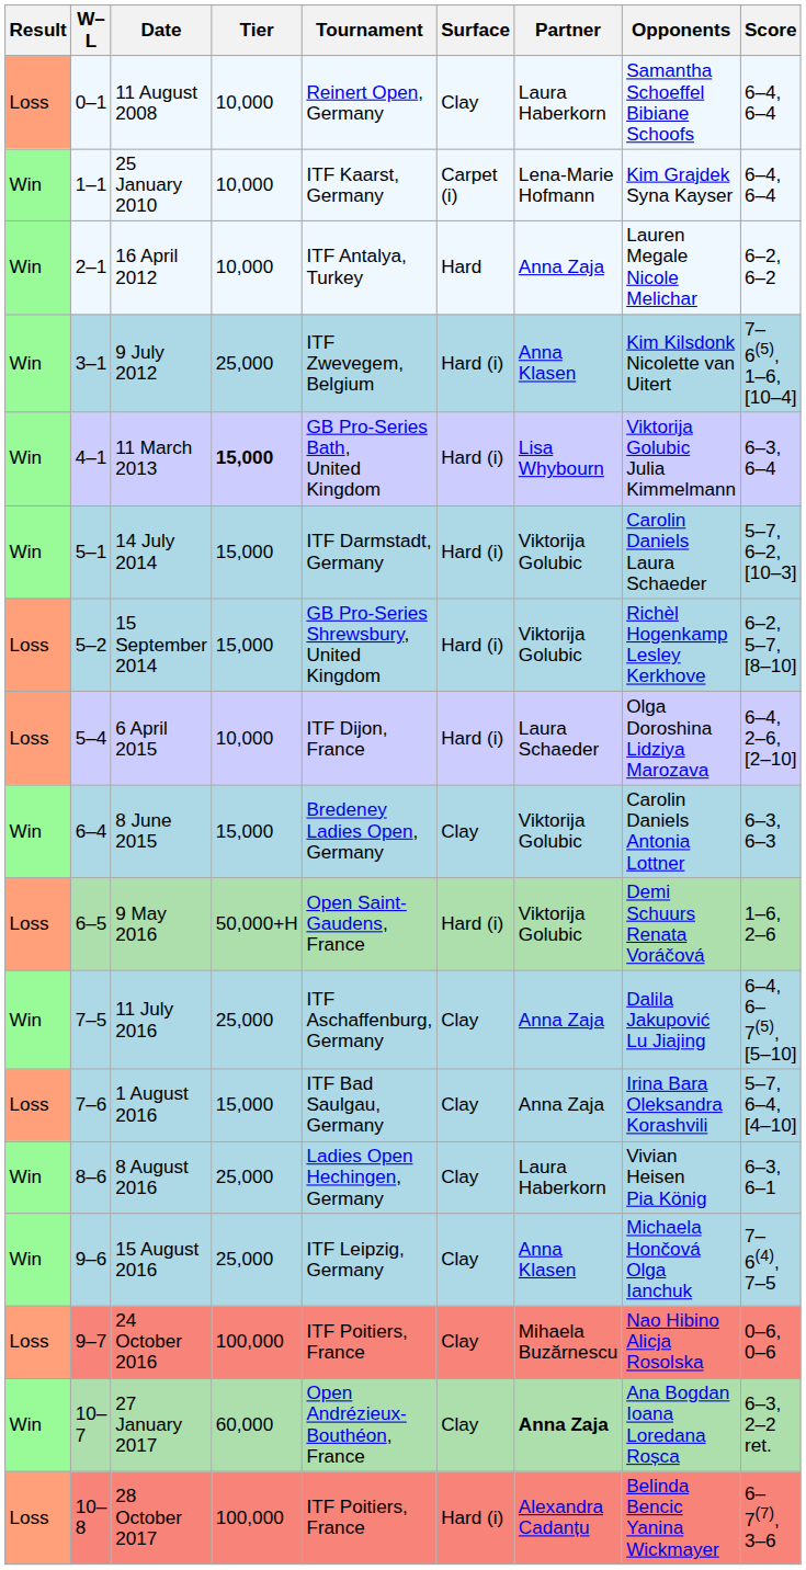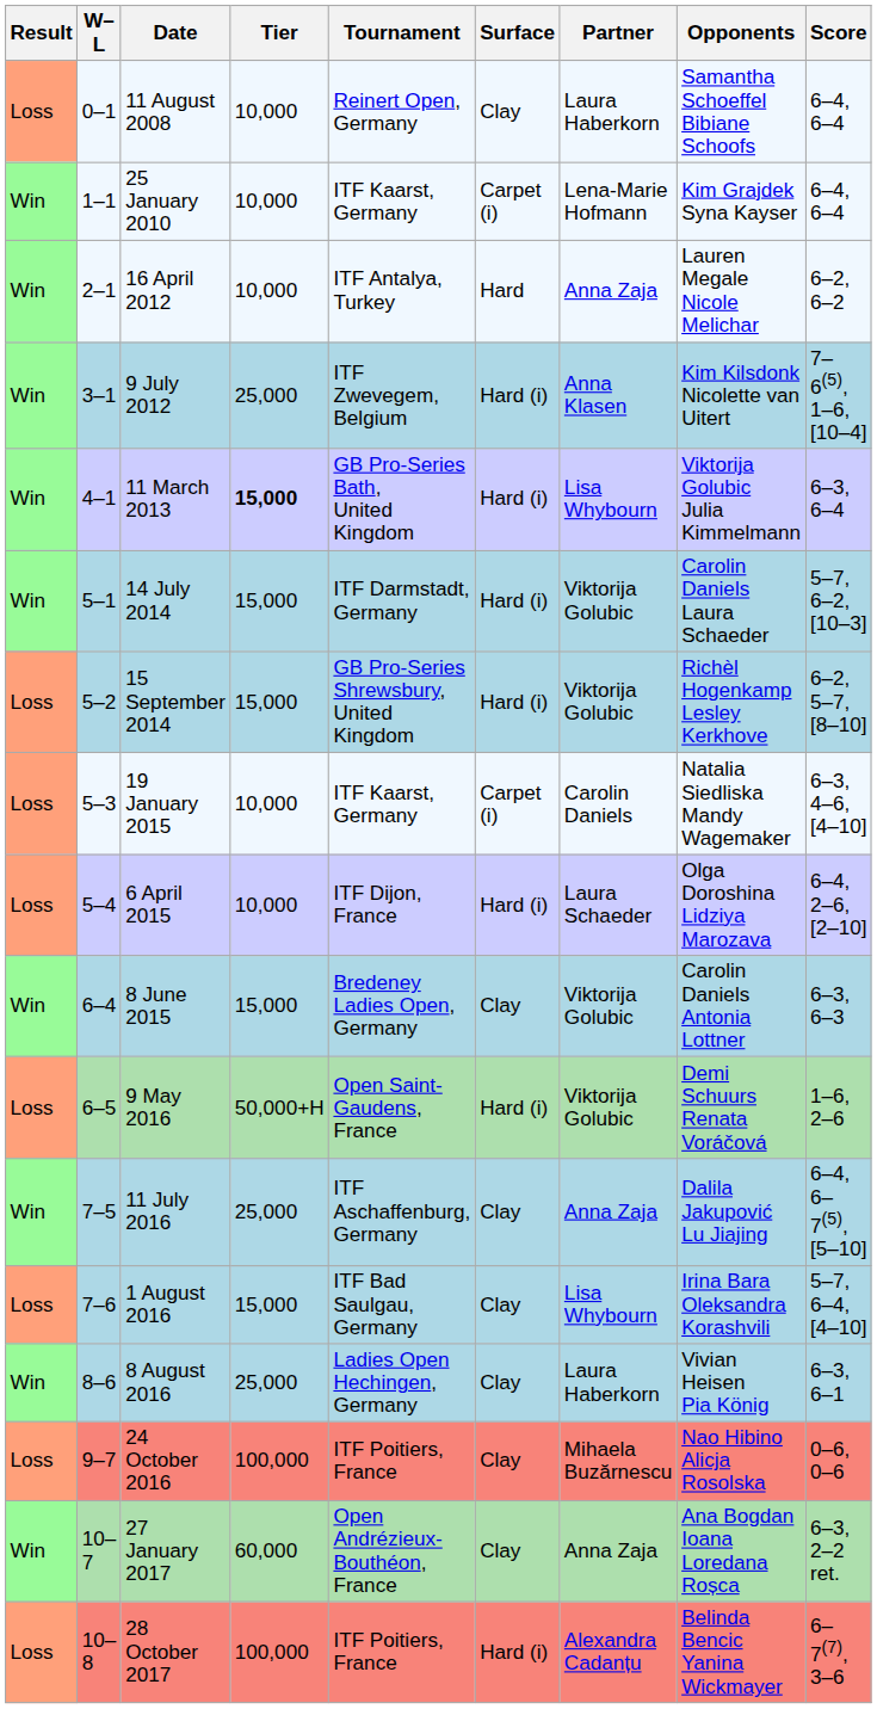 <table class="sortable wikitable">
 <tr>
 <th>Result</th>
 <th class="unsortable">W–L</th>
 <th>Date</th>
 <th>Tier</th>
 <th>Tournament</th>
 <th>Surface</th>
 <th>Partner</th>
 <th>Opponents</th>
 <th class="unsortable">Score</th>
 </tr>
 <tr style="background:#f0f8ff;">
 <td style="background:#ffa07a;">Loss</td>
 <td>0–1</td>
 <td>11 August 2008</td>
 <td>10,000</td>
 <td><a href='#'>Reinert Open</a>, Germany</td>
 <td>Clay</td>
 <td> Laura Haberkorn</td>
 <td> <a href='#'>Samantha Schoeffel</a> <br>  <a href='#'>Bibiane Schoofs</a></td>
 <td>6–4, 6–4</td>
 </tr>
 <tr style="background:#f0f8ff;">
 <td style="background:#98fb98;">Win</td>
 <td>1–1</td>
 <td>25 January 2010</td>
 <td>10,000</td>
 <td>ITF Kaarst, Germany</td>
 <td>Carpet (i)</td>
 <td> Lena-Marie Hofmann</td>
 <td> <a href='#'>Kim Grajdek</a> <br>  Syna Kayser</td>
 <td>6–4, 6–4</td>
 </tr>
 <tr style="background:#f0f8ff;">
 <td style="background:#98fb98;">Win</td>
 <td>2–1</td>
 <td>16 April 2012</td>
 <td>10,000</td>
 <td>ITF Antalya, Turkey</td>
 <td>Hard</td>
 <td> <a href='#'>Anna Zaja</a></td>
 <td> Lauren Megale <br>  <a href='#'>Nicole Melichar</a></td>
 <td>6–2, 6–2</td>
 </tr>
 <tr style="background:lightblue;">
 <td style="background:#98fb98;">Win</td>
 <td>3–1</td>
 <td>9 July 2012</td>
 <td>25,000</td>
 <td>ITF Zwevegem, Belgium</td>
 <td>Hard (i)</td>
 <td> <a href='#'>Anna Klasen</a></td>
 <td> <a href='#'>Kim Kilsdonk</a> <br>  Nicolette van Uitert</td>
 <td>7–6<sup>(5)</sup>, 1–6, [10–4]</td>
 </tr>
 <tr style="background:#ccccff;">
 <td style="background:#98fb98;">Win</td>
 <td>4–1</td>
 <td>11 March 2013</td>
 <td><strong>15,000</strong></td>
 <td><a href='#'>GB Pro-Series Bath</a>, <br>United Kingdom</td>
 <td>Hard (i)</td>
 <td> <a href='#'>Lisa Whybourn</a></td>
 <td> <a href='#'>Viktorija Golubic</a> <br>  Julia Kimmelmann</td>
 <td>6–3, 6–4</td>
 </tr>
 <tr style="background:lightblue;">
 <td style="background:#98fb98;">Win</td>
 <td>5–1</td>
 <td>14 July 2014</td>
 <td>15,000</td>
 <td>ITF Darmstadt, Germany</td>
 <td>Hard (i)</td>
 <td> Viktorija Golubic</td>
 <td> <a href='#'>Carolin Daniels</a> <br>  Laura Schaeder</td>
 <td>5–7, 6–2, [10–3]</td>
 </tr>
 <tr style="background:lightblue;">
 <td style="background:#ffa07a;">Loss</td>
 <td>5–2</td>
 <td>15 September 2014</td>
 <td>15,000</td>
 <td><a href='#'>GB Pro-Series Shrewsbury</a>, <br>United Kingdom</td>
 <td>Hard (i)</td>
 <td> Viktorija Golubic</td>
 <td> <a href='#'>Richèl Hogenkamp</a> <br>  <a href='#'>Lesley Kerkhove</a></td>
 <td>6–2, 5–7, [8–10]</td>
 </tr>
+<tr style="background:#f0f8ff;">
+<td style="background:#ffa07a;">Loss</td>
+<td>5–3</td>
+<td>19 January 2015</td>
+<td>10,000</td>
+<td>ITF Kaarst, Germany</td>
+<td>Carpet (i)</td>
+<td> Carolin Daniels</td>
+<td> Natalia Siedliska <br>  Mandy Wagemaker</td>
+<td>6–3, 4–6, [4–10]</td>
+</tr>
 <tr style="background:#ccccff;">
 <td style="background:#ffa07a;">Loss</td>
 <td>5–4</td>
 <td>6 April 2015</td>
 <td>10,000</td>
 <td>ITF Dijon, France</td>
 <td>Hard (i)</td>
 <td> Laura Schaeder</td>
 <td> Olga Doroshina <br>  <a href='#'>Lidziya Marozava</a></td>
 <td>6–4, 2–6, [2–10]</td>
 </tr>
 <tr style="background:lightblue;">
 <td style="background:#98fb98;">Win</td>
 <td>6–4</td>
 <td>8 June 2015</td>
 <td>15,000</td>
 <td><a href='#'>Bredeney Ladies Open</a>, Germany</td>
 <td>Clay</td>
 <td> Viktorija Golubic</td>
 <td> Carolin Daniels <br>  <a href='#'>Antonia Lottner</a></td>
 <td>6–3, 6–3</td>
 </tr>
 <tr style="background:#addfad;">
 <td style="background:#ffa07a;">Loss</td>
 <td>6–5</td>
 <td>9 May 2016</td>
 <td>50,000+H</td>
 <td><a href='#'>Open Saint-Gaudens</a>, France</td>
 <td>Hard (i)</td>
 <td> Viktorija Golubic</td>
 <td> <a href='#'>Demi Schuurs</a> <br>  <a href='#'>Renata Voráčová</a></td>
 <td>1–6, 2–6</td>
 </tr>
 <tr style="background:lightblue;">
 <td style="background:#98fb98;">Win</td>
 <td>7–5</td>
 <td>11 July 2016</td>
 <td>25,000</td>
 <td>ITF Aschaffenburg, Germany</td>
 <td>Clay</td>
 <td> <a href='#'>Anna Zaja</a></td>
 <td> <a href='#'>Dalila Jakupović</a> <br>  <a href='#'>Lu Jiajing</a></td>
 <td>6–4, 6–7<sup>(5)</sup>, [5–10]</td>
 </tr>
 <tr style="background:lightblue;">
 <td style="background:#ffa07a;">Loss</td>
 <td>7–6</td>
 <td>1 August 2016</td>
 <td>15,000</td>
 <td>ITF Bad Saulgau, Germany</td>
 <td>Clay</td>
-<td> Anna Zaja</td>
+<td> <a href='#'>Lisa Whybourn</a></td>
 <td> <a href='#'>Irina Bara</a> <br>  <a href='#'>Oleksandra Korashvili</a></td>
 <td>5–7, 6–4, [4–10]</td>
 </tr>
 <tr style="background:lightblue;">
 <td style="background:#98fb98;">Win</td>
 <td>8–6</td>
 <td>8 August 2016</td>
 <td>25,000</td>
 <td><a href='#'>Ladies Open Hechingen</a>, Germany</td>
 <td>Clay</td>
 <td> Laura Haberkorn</td>
 <td> Vivian Heisen <br>  <a href='#'>Pia König</a></td>
 <td>6–3, 6–1</td>
-</tr>
-<tr style="background:lightblue;">
-<td style="background:#98fb98;">Win</td>
-<td>9–6</td>
-<td>15 August 2016</td>
-<td>25,000</td>
-<td>ITF Leipzig, Germany</td>
-<td>Clay</td>
-<td> <a href='#'>Anna Klasen</a></td>
-<td> <a href='#'>Michaela Hončová</a> <br>  <a href='#'>Olga Ianchuk</a></td>
-<td>7–6<sup>(4)</sup>, 7–5</td>
 </tr>
 <tr style="background:#f88379;">
 <td style="background:#ffa07a;">Loss</td>
 <td>9–7</td>
 <td>24 October 2016</td>
 <td>100,000</td>
 <td>ITF Poitiers, France</td>
 <td>Clay</td>
 <td> Mihaela Buzărnescu</td>
 <td> <a href='#'>Nao Hibino</a> <br>  <a href='#'>Alicja Rosolska</a></td>
 <td>0–6, 0–6</td>
 </tr>
 <tr style="background:#addfad;">
 <td style="background:#98fb98;">Win</td>
 <td>10–7</td>
 <td>27 January 2017</td>
 <td>60,000</td>
 <td><a href='#'>Open Andrézieux-Bouthéon</a>, France</td>
 <td>Clay</td>
-<td><strong> Anna Zaja</strong></td>
+<td> Anna Zaja</td>
 <td> <a href='#'>Ana Bogdan</a> <br>  <a href='#'>Ioana Loredana Roșca</a></td>
 <td>6–3, 2–2 ret.</td>
 </tr>
 <tr style="background:#f88379;">
 <td style="background:#ffa07a;">Loss</td>
 <td>10–8</td>
 <td>28 October 2017</td>
 <td>100,000</td>
 <td>ITF Poitiers, France</td>
 <td>Hard (i)</td>
 <td> <a href='#'>Alexandra Cadanțu</a></td>
 <td> <a href='#'>Belinda Bencic</a> <br>  <a href='#'>Yanina Wickmayer</a></td>
 <td>6–7<sup>(7)</sup>, 3–6</td>
 </tr>
 </table>
